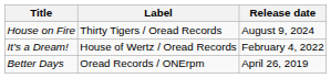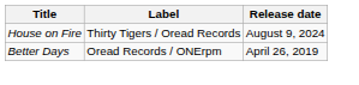 <table class="wikitable">
 <tr>
 <th>Title</th>
 <th>Label</th>
 <th>Release date</th>
 </tr>
 <tr>
 <td><em>House on Fire</em></td>
 <td>Thirty Tigers / Oread Records</td>
 <td>August 9, 2024</td>
 </tr>
 <tr>
-<td><em>It’s a Dream!</em></td>
-<td>House of Wertz / Oread Records</td>
-<td>February 4, 2022</td>
-</tr>
-<tr>
 <td><em>Better Days</em></td>
 <td>Oread Records / ONErpm</td>
 <td>April 26, 2019</td>
 </tr>
 </table>
